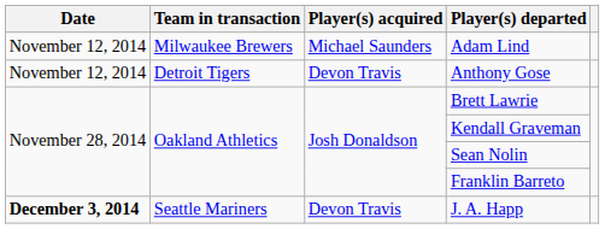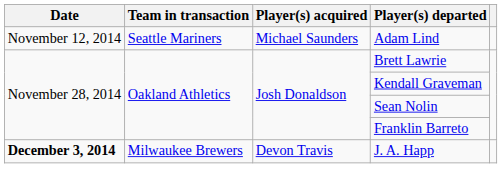 <table class="wikitable">
 <tr>
 <th>Date</th>
 <th>Team in transaction</th>
 <th>Player(s) acquired</th>
 <th>Player(s) departed</th>
 <th></th>
 </tr>
 <tr>
 <td>November 12, 2014</td>
-<td><a href='#'>Milwaukee Brewers</a></td>
+<td><a href='#'>Seattle Mariners</a></td>
 <td><a href='#'>Michael Saunders</a></td>
 <td><a href='#'>Adam Lind</a></td>
-<td></td>
-</tr>
-<tr>
-<td>November 12, 2014</td>
-<td><a href='#'>Detroit Tigers</a></td>
-<td><a href='#'>Devon Travis</a></td>
-<td><a href='#'>Anthony Gose</a></td>
 <td></td>
 </tr>
 <tr>
 <td rowspan="4">November 28, 2014</td>
 <td rowspan="4"><a href='#'>Oakland Athletics</a></td>
 <td rowspan="4"><a href='#'>Josh Donaldson</a></td>
 <td><a href='#'>Brett Lawrie</a></td>
 <td rowspan="4"></td>
 </tr>
 <tr>
 <td><a href='#'>Kendall Graveman</a></td>
 </tr>
 <tr>
 <td><a href='#'>Sean Nolin</a></td>
 </tr>
 <tr>
 <td><a href='#'>Franklin Barreto</a></td>
 </tr>
 <tr>
 <td><strong>December 3, 2014</strong></td>
-<td><a href='#'>Seattle Mariners</a></td>
+<td><a href='#'>Milwaukee Brewers</a></td>
 <td><a href='#'>Devon Travis</a></td>
 <td><a href='#'>J. A. Happ</a></td>
 <td></td>
 </tr>
 </table>
